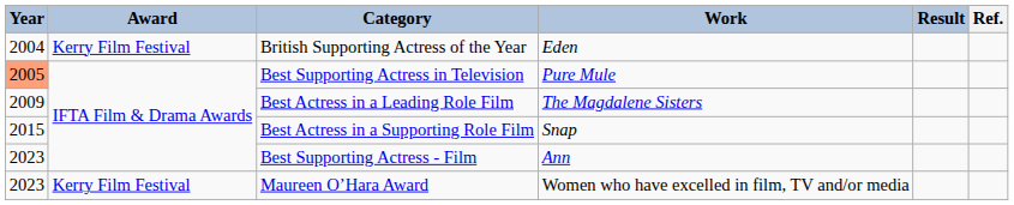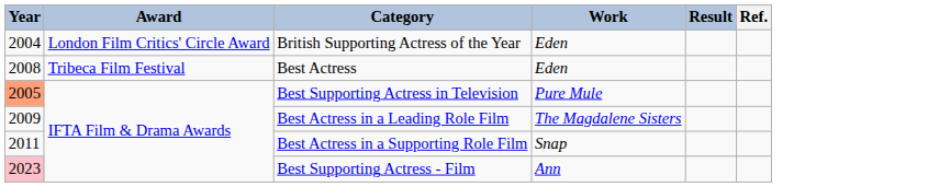 <table class="wikitable">
 <tr style="text-align:center;">
 <th style="background:#B0C4DE">Year</th>
 <th style="background:#B0C4DE">Award</th>
 <th style="background:#B0C4DE">Category</th>
 <th style="background:#B0C4DE">Work</th>
 <th style="background:#B0C4DE">Result</th>
 <th>Ref.</th>
 </tr>
 <tr>
 <td>2004</td>
-<td><a href='#'>Kerry Film Festival</a></td>
+<td><a href='#'>London Film Critics' Circle Award</a></td>
 <td>British Supporting Actress of the Year</td>
+<td><em>Eden</em></td>
+<td></td>
+<td></td>
+</tr>
+<tr>
+<td>2008</td>
+<td><a href='#'>Tribeca Film Festival</a></td>
+<td>Best Actress</td>
 <td><em>Eden</em></td>
 <td></td>
 <td></td>
 </tr>
 <tr>
 <td style="background: lightsalmon;">2005</td>
 <td rowspan=4><a href='#'>IFTA Film & Drama Awards</a></td>
 <td><a href='#'>Best Supporting Actress in Television</a></td>
 <td><em><a href='#'>Pure Mule</a></em></td>
 <td></td>
 <td></td>
 </tr>
 <tr>
 <td>2009</td>
 <td><a href='#'>Best Actress in a Leading Role Film</a></td>
 <td><em><a href='#'>The Magdalene Sisters</a></em></td>
 <td></td>
 <td></td>
 </tr>
 <tr>
-<td>2015</td>
+<td>2011</td>
 <td><a href='#'>Best Actress in a Supporting Role Film</a></td>
 <td><em>Snap</em></td>
 <td></td>
 <td></td>
 </tr>
 <tr>
-<td>2023</td>
+<td style="background: pink;">2023</td>
 <td><a href='#'>Best Supporting Actress - Film</a></td>
 <td><em><a href='#'>Ann</a></em></td>
 <td></td>
 <td></td>
 </tr>
-<tr>
-<td>2023</td>
-<td><a href='#'>Kerry Film Festival</a></td>
-<td><a href='#'>Maureen O’Hara Award</a></td>
-<td>Women who have excelled in film, TV and/or media</td>
-<td></td>
-<td></td>
-</tr>
 </table>
